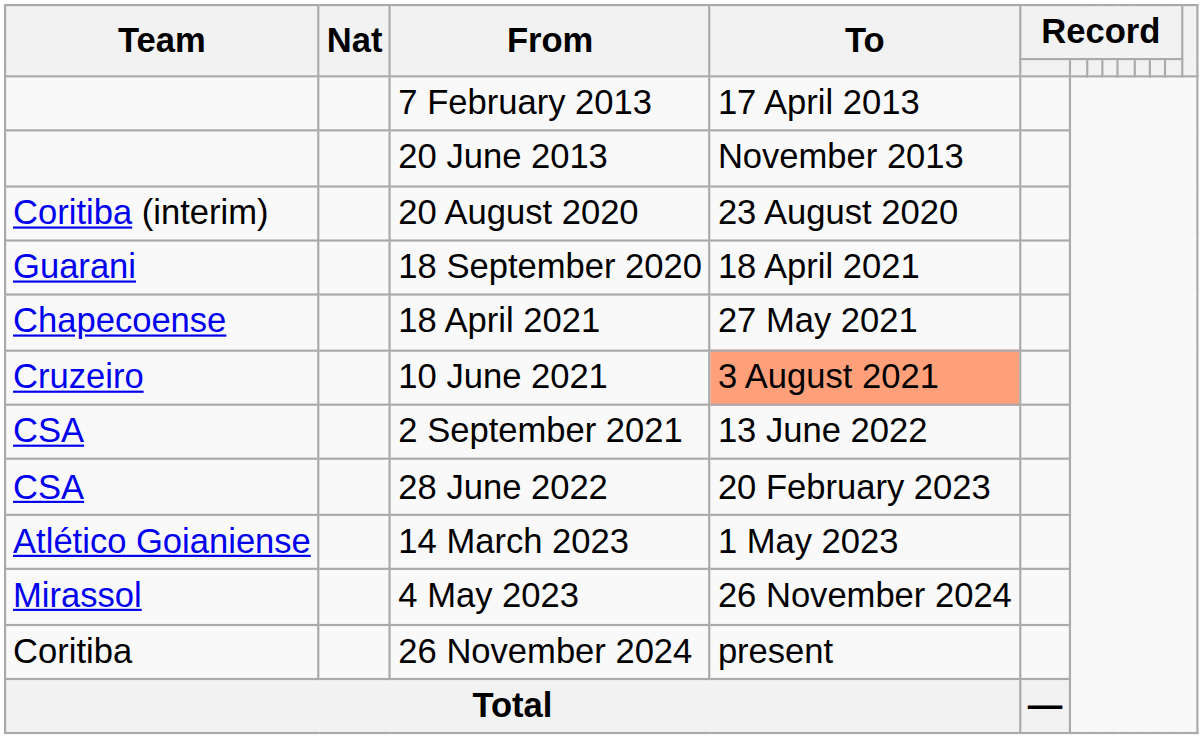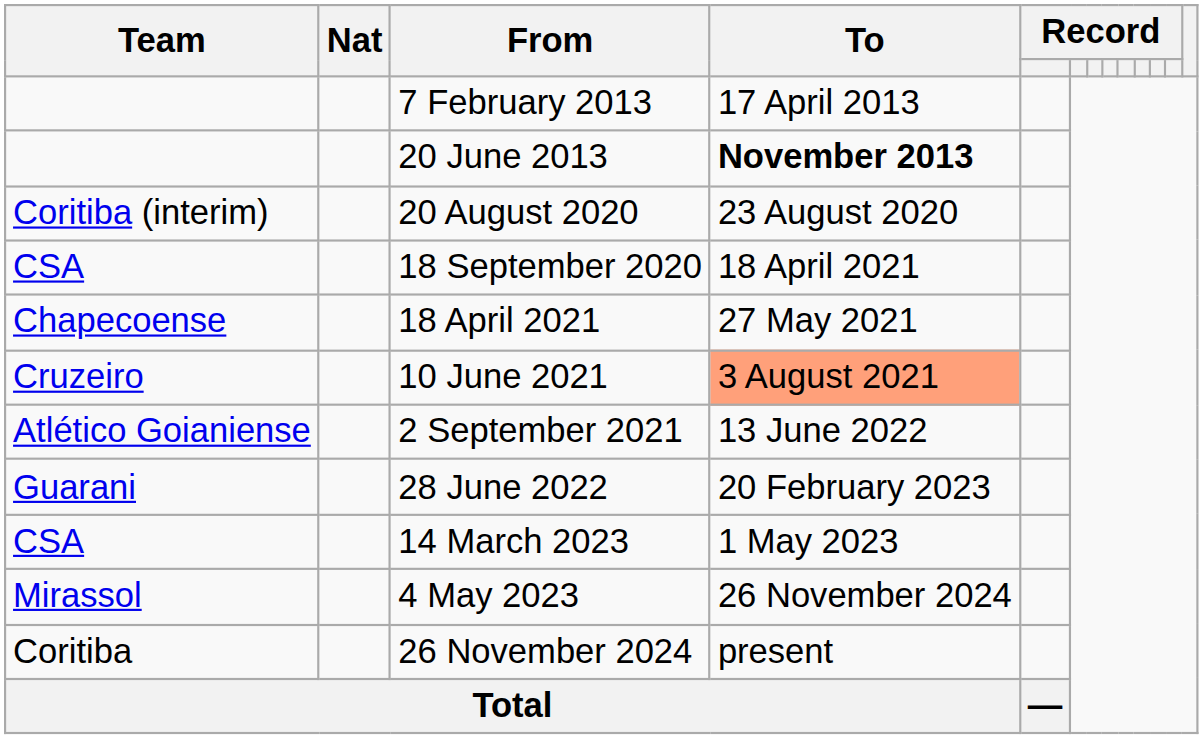 <table class="wikitable" style="text-align: center">
 <tr>
 <th rowspan="2">Team</th>
 <th rowspan="2">Nat</th>
 <th rowspan="2">From</th>
 <th rowspan="2">To</th>
 <th colspan="8">Record</th>
 <th rowspan=2></th>
 </tr>
 <tr>
 <th></th>
 <th></th>
 <th></th>
 <th></th>
 <th></th>
 <th></th>
 <th></th>
 <th></th>
 </tr>
 <tr>
 <td align=left></td>
 <td></td>
 <td align=left>7 February 2013</td>
 <td align=left>17 April 2013<br></td>
 <td></td>
 </tr>
 <tr>
 <td align=left></td>
 <td></td>
 <td align=left>20 June 2013</td>
-<td align=left>November 2013<br></td>
+<td align=left><strong>November 2013<br></strong></td>
 <td></td>
 </tr>
 <tr>
 <td align=left><a href='#'>Coritiba</a> (interim)</td>
 <td></td>
 <td align=left>20 August 2020</td>
 <td align=left>23 August 2020<br></td>
 <td></td>
 </tr>
 <tr>
-<td align=left><a href='#'>Guarani</a></td>
+<td align=left><a href='#'>CSA</a></td>
 <td></td>
 <td align=left>18 September 2020</td>
 <td align=left>18 April 2021<br></td>
 <td></td>
 </tr>
 <tr>
 <td align=left><a href='#'>Chapecoense</a></td>
 <td></td>
 <td align=left>18 April 2021</td>
 <td align=left>27 May 2021<br></td>
 <td></td>
 </tr>
 <tr>
 <td align=left><a href='#'>Cruzeiro</a></td>
 <td></td>
 <td align=left>10 June 2021</td>
 <td align=left style="background: lightsalmon;">3 August 2021<br></td>
 <td></td>
 </tr>
 <tr>
-<td align=left><a href='#'>CSA</a></td>
+<td align=left><a href='#'>Atlético Goianiense</a></td>
 <td></td>
 <td align=left>2 September 2021</td>
 <td align=left>13 June 2022<br></td>
 <td></td>
 </tr>
 <tr>
-<td align=left><a href='#'>CSA</a></td>
+<td align=left><a href='#'>Guarani</a></td>
 <td></td>
 <td align=left>28 June 2022</td>
 <td align=left>20 February 2023<br></td>
 <td></td>
 </tr>
 <tr>
-<td align=left><a href='#'>Atlético Goianiense</a></td>
+<td align=left><a href='#'>CSA</a></td>
 <td></td>
 <td align=left>14 March 2023</td>
 <td align=left>1 May 2023<br></td>
 <td></td>
 </tr>
 <tr>
 <td align=left><a href='#'>Mirassol</a></td>
 <td></td>
 <td align=left>4 May 2023</td>
 <td align=left>26 November 2024<br></td>
 <td></td>
 </tr>
 <tr>
 <td align=left>Coritiba</td>
 <td></td>
 <td align=left>26 November 2024</td>
 <td align=left>present<br></td>
 <td></td>
 </tr>
 <tr>
 <th colspan="4">Total<br></th>
 <th>—</th>
 </tr>
 </table>
